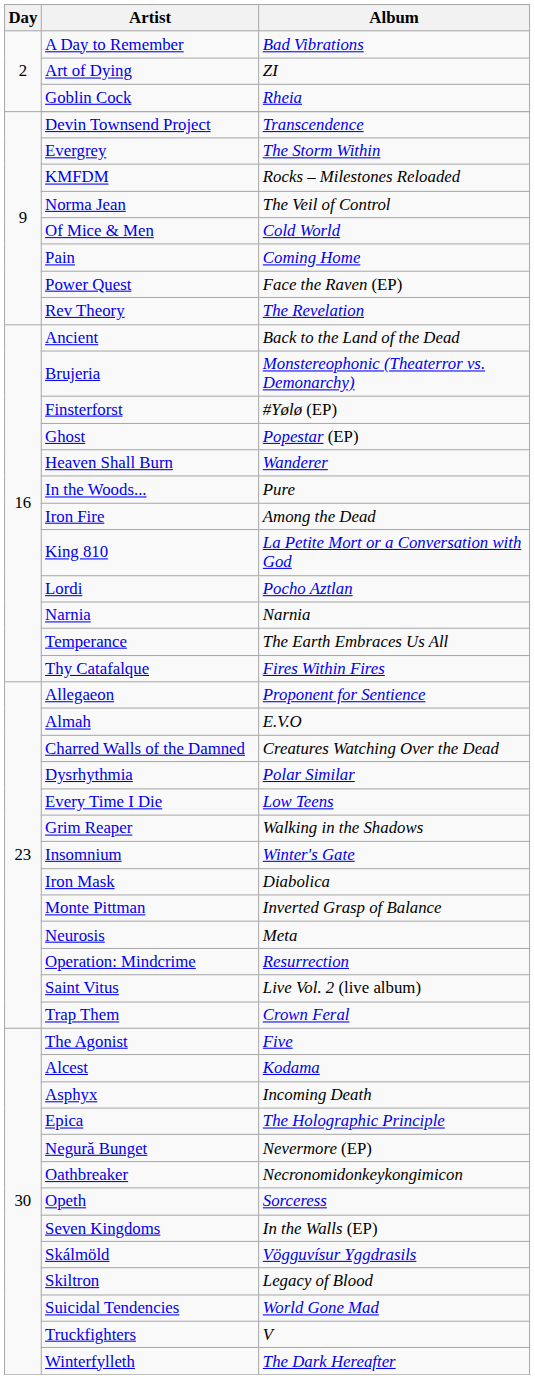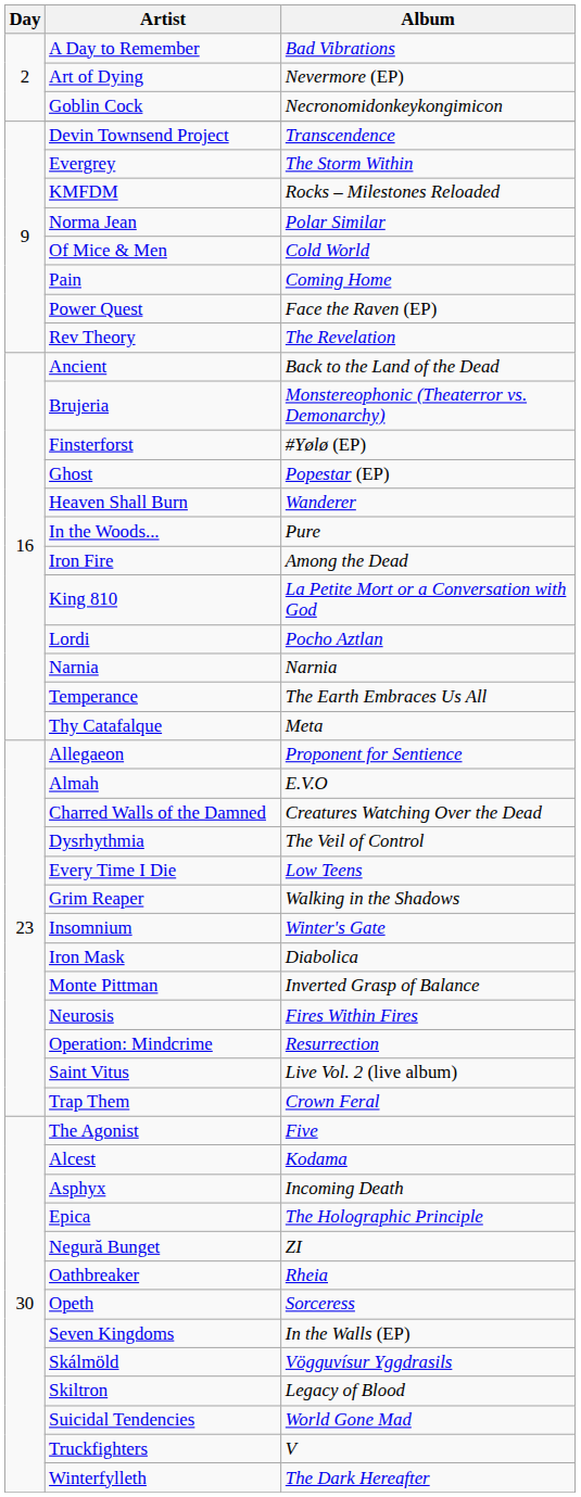 <table class="wikitable">
 <tr>
 <th style="width:20px;">Day</th>
 <th style="width:200px;">Artist</th>
 <th style="width:250px;">Album</th>
 </tr>
 <tr>
 <td style="text-align:center;" rowspan="3">2</td>
 <td><a href='#'>A Day to Remember</a></td>
 <td><em><a href='#'>Bad Vibrations</a></em></td>
 </tr>
 <tr>
 <td><a href='#'>Art of Dying</a></td>
-<td><em>ZI</em></td>
+<td><em>Nevermore</em> (EP)</td>
 </tr>
 <tr>
 <td><a href='#'>Goblin Cock</a></td>
-<td><em><a href='#'>Rheia</a></em></td>
+<td><em>Necronomidonkeykongimicon</em></td>
 </tr>
 <tr>
 <td style="text-align:center;" rowspan="9">9</td>
 </tr>
 <tr>
 <td><a href='#'>Devin Townsend Project</a></td>
 <td><em><a href='#'>Transcendence</a></em></td>
 </tr>
 <tr>
 <td><a href='#'>Evergrey</a></td>
 <td><em><a href='#'>The Storm Within</a></em></td>
 </tr>
 <tr>
 <td><a href='#'>KMFDM</a></td>
 <td><em>Rocks – Milestones Reloaded</em></td>
 </tr>
 <tr>
 <td><a href='#'>Norma Jean</a></td>
-<td><em>The Veil of Control</em></td>
+<td><em><a href='#'>Polar Similar</a></em></td>
 </tr>
 <tr>
 <td><a href='#'>Of Mice & Men</a></td>
 <td><em><a href='#'>Cold World</a></em></td>
 </tr>
 <tr>
 <td><a href='#'>Pain</a></td>
 <td><em><a href='#'>Coming Home</a></em></td>
 </tr>
 <tr>
 <td><a href='#'>Power Quest</a></td>
 <td><em>Face the Raven</em> (EP)</td>
 </tr>
 <tr>
 <td><a href='#'>Rev Theory</a></td>
 <td><em><a href='#'>The Revelation</a></em></td>
 </tr>
 <tr>
 <td style="text-align:center;" rowspan="12">16</td>
 <td><a href='#'>Ancient</a></td>
 <td><em>Back to the Land of the Dead</em></td>
 </tr>
 <tr>
 <td><a href='#'>Brujeria</a></td>
 <td><em><a href='#'>Monstereophonic (Theaterror vs. Demonarchy)</a></em></td>
 </tr>
 <tr>
 <td><a href='#'>Finsterforst</a></td>
 <td><em>#Yølø</em> (EP)</td>
 </tr>
 <tr>
 <td><a href='#'>Ghost</a></td>
 <td><em><a href='#'>Popestar</a></em> (EP)</td>
 </tr>
 <tr>
 <td><a href='#'>Heaven Shall Burn</a></td>
 <td><em><a href='#'>Wanderer</a></em></td>
 </tr>
 <tr>
 <td><a href='#'>In the Woods...</a></td>
 <td><em>Pure</em></td>
 </tr>
 <tr>
 <td><a href='#'>Iron Fire</a></td>
 <td><em>Among the Dead</em></td>
 </tr>
 <tr>
 <td><a href='#'>King 810</a></td>
 <td><em><a href='#'>La Petite Mort or a Conversation with God</a></em></td>
 </tr>
 <tr>
 <td><a href='#'>Lordi</a></td>
 <td><em><a href='#'>Pocho Aztlan</a></em></td>
 </tr>
 <tr>
 <td><a href='#'>Narnia</a></td>
 <td><em>Narnia</em></td>
 </tr>
 <tr>
 <td><a href='#'>Temperance</a></td>
 <td><em>The Earth Embraces Us All</em></td>
 </tr>
 <tr>
 <td><a href='#'>Thy Catafalque</a></td>
-<td><em><a href='#'>Fires Within Fires</a></em></td>
+<td><em>Meta</em></td>
 </tr>
 <tr>
 <td style="text-align:center;" rowspan="13">23</td>
 <td><a href='#'>Allegaeon</a></td>
 <td><em><a href='#'>Proponent for Sentience</a></em></td>
 </tr>
 <tr>
 <td><a href='#'>Almah</a></td>
 <td><em>E.V.O</em></td>
 </tr>
 <tr>
 <td><a href='#'>Charred Walls of the Damned</a></td>
 <td><em>Creatures Watching Over the Dead</em></td>
 </tr>
 <tr>
 <td><a href='#'>Dysrhythmia</a></td>
-<td><em><a href='#'>Polar Similar</a></em></td>
+<td><em>The Veil of Control</em></td>
 </tr>
 <tr>
 <td><a href='#'>Every Time I Die</a></td>
 <td><em><a href='#'>Low Teens</a></em></td>
 </tr>
 <tr>
 <td><a href='#'>Grim Reaper</a></td>
 <td><em>Walking in the Shadows</em></td>
 </tr>
 <tr>
 <td><a href='#'>Insomnium</a></td>
 <td><em><a href='#'>Winter's Gate</a></em></td>
 </tr>
 <tr>
 <td><a href='#'>Iron Mask</a></td>
 <td><em>Diabolica</em></td>
 </tr>
 <tr>
 <td><a href='#'>Monte Pittman</a></td>
 <td><em>Inverted Grasp of Balance</em></td>
 </tr>
 <tr>
 <td><a href='#'>Neurosis</a></td>
-<td><em>Meta</em></td>
+<td><em><a href='#'>Fires Within Fires</a></em></td>
 </tr>
 <tr>
 <td><a href='#'>Operation: Mindcrime</a></td>
 <td><em><a href='#'>Resurrection</a></em></td>
 </tr>
 <tr>
 <td><a href='#'>Saint Vitus</a></td>
 <td><em>Live Vol. 2</em> (live album)</td>
 </tr>
 <tr>
 <td><a href='#'>Trap Them</a></td>
 <td><em><a href='#'>Crown Feral</a></em></td>
 </tr>
 <tr>
 <td style="text-align:center;" rowspan="13">30</td>
 <td><a href='#'>The Agonist</a></td>
 <td><em><a href='#'>Five</a></em></td>
 </tr>
 <tr>
 <td><a href='#'>Alcest</a></td>
 <td><em><a href='#'>Kodama</a></em></td>
 </tr>
 <tr>
 <td><a href='#'>Asphyx</a></td>
 <td><em>Incoming Death</em></td>
 </tr>
 <tr>
 <td><a href='#'>Epica</a></td>
 <td><em><a href='#'>The Holographic Principle</a></em></td>
 </tr>
 <tr>
 <td><a href='#'>Negură Bunget</a></td>
-<td><em>Nevermore</em> (EP)</td>
+<td><em>ZI</em></td>
 </tr>
 <tr>
 <td><a href='#'>Oathbreaker</a></td>
-<td><em>Necronomidonkeykongimicon</em></td>
+<td><em><a href='#'>Rheia</a></em></td>
 </tr>
 <tr>
 <td><a href='#'>Opeth</a></td>
 <td><em><a href='#'>Sorceress</a></em></td>
 </tr>
 <tr>
 <td><a href='#'>Seven Kingdoms</a></td>
 <td><em>In the Walls</em> (EP)</td>
 </tr>
 <tr>
 <td><a href='#'>Skálmöld</a></td>
 <td><em><a href='#'>Vögguvísur Yggdrasils</a></em></td>
 </tr>
 <tr>
 <td><a href='#'>Skiltron</a></td>
 <td><em>Legacy of Blood</em></td>
 </tr>
 <tr>
 <td><a href='#'>Suicidal Tendencies</a></td>
 <td><em><a href='#'>World Gone Mad</a></em></td>
 </tr>
 <tr>
 <td><a href='#'>Truckfighters</a></td>
 <td><em>V</em></td>
 </tr>
 <tr>
 <td><a href='#'>Winterfylleth</a></td>
 <td><em><a href='#'>The Dark Hereafter</a></em></td>
 </tr>
 </table>
